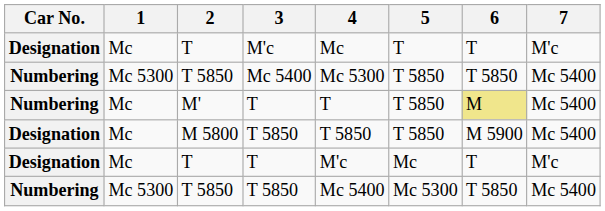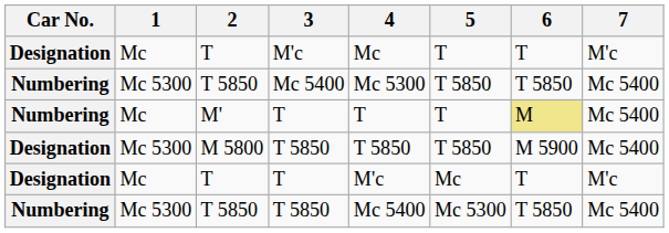 <table class="wikitable">
 <tr>
 <th>Car No.</th>
 <th>1</th>
 <th>2</th>
 <th>3</th>
 <th>4</th>
 <th>5</th>
 <th>6</th>
 <th>7</th>
 </tr>
 <tr>
 <th>Designation</th>
 <td>Mc</td>
 <td>T</td>
 <td>M'c</td>
 <td>Mc</td>
 <td>T</td>
 <td>T</td>
 <td>M'c</td>
 </tr>
 <tr>
 <th>Numbering</th>
 <td>Mc 5300</td>
 <td>T 5850</td>
 <td>Mc 5400</td>
 <td>Mc 5300</td>
 <td>T 5850</td>
 <td>T 5850</td>
 <td>Mc 5400</td>
 </tr>
 <tr>
 <th>Numbering</th>
 <td>Mc</td>
 <td>M'</td>
 <td>T</td>
 <td>T</td>
-<td>T 5850</td>
+<td>T</td>
 <td style="background: khaki;">M</td>
 <td>Mc 5400</td>
 </tr>
 <tr>
 <th>Designation</th>
-<td>Mc</td>
+<td>Mc 5300</td>
 <td>M 5800</td>
 <td>T 5850</td>
 <td>T 5850</td>
 <td>T 5850</td>
 <td>M 5900</td>
 <td>Mc 5400</td>
 </tr>
 <tr>
 <th>Designation</th>
 <td>Mc</td>
 <td>T</td>
 <td>T</td>
 <td>M'c</td>
 <td>Mc</td>
 <td>T</td>
 <td>M'c</td>
 </tr>
 <tr>
 <th>Numbering</th>
 <td>Mc 5300</td>
 <td>T 5850</td>
 <td>T 5850</td>
 <td>Mc 5400</td>
 <td>Mc 5300</td>
 <td>T 5850</td>
 <td>Mc 5400</td>
 </tr>
 </table>
